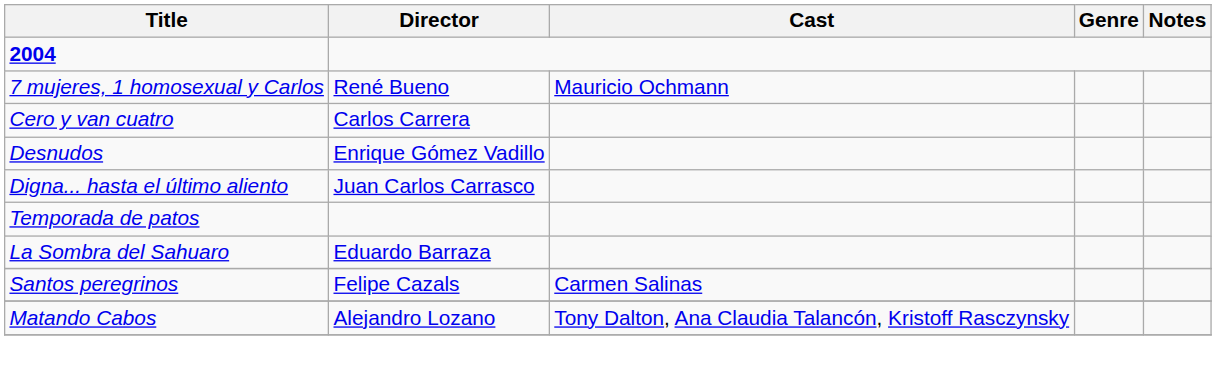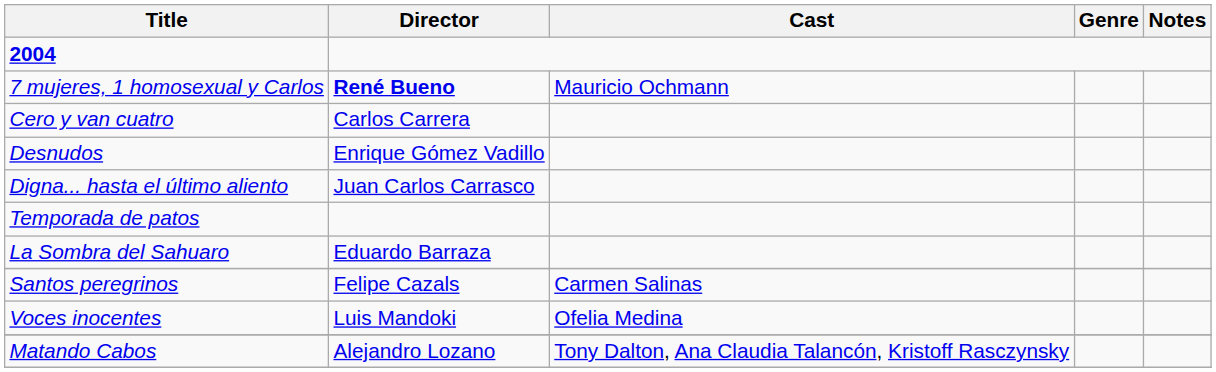 <table class="wikitable">
 <tr>
 <th>Title</th>
 <th>Director</th>
 <th>Cast</th>
 <th>Genre</th>
 <th>Notes</th>
 </tr>
 <tr>
 <td><strong><a href='#'>2004</a></strong></td>
 </tr>
 <tr>
 <td><em><a href='#'>7 mujeres, 1 homosexual y Carlos</a></em></td>
-<td><a href='#'>René Bueno</a></td>
+<td><strong><a href='#'>René Bueno</a></strong></td>
 <td><a href='#'>Mauricio Ochmann</a></td>
 <td></td>
 <td></td>
 </tr>
 <tr>
 <td><em><a href='#'>Cero y van cuatro</a></em></td>
 <td><a href='#'>Carlos Carrera</a></td>
 <td></td>
 <td></td>
 <td></td>
 </tr>
 <tr>
 <td><em><a href='#'>Desnudos</a></em></td>
 <td><a href='#'>Enrique Gómez Vadillo</a></td>
 <td></td>
 <td></td>
 <td></td>
 </tr>
 <tr>
 <td><em><a href='#'>Digna... hasta el último aliento</a></em></td>
 <td><a href='#'>Juan Carlos Carrasco</a></td>
 <td></td>
 <td></td>
 <td></td>
 </tr>
 <tr>
 <td><em><a href='#'>Temporada de patos</a></em></td>
 <td></td>
 <td></td>
 <td></td>
 </tr>
 <tr>
 <td><em><a href='#'>La Sombra del Sahuaro</a></em></td>
 <td><a href='#'>Eduardo Barraza</a></td>
 <td></td>
 <td></td>
 <td></td>
 </tr>
 <tr>
 </tr>
 <tr>
 <td><em><a href='#'>Santos peregrinos</a></em></td>
 <td><a href='#'>Felipe Cazals</a></td>
 <td><a href='#'>Carmen Salinas</a></td>
 <td></td>
 <td></td>
 </tr>
 <tr>
+<td><em><a href='#'>Voces inocentes</a></em></td>
+<td><a href='#'>Luis Mandoki</a></td>
+<td><a href='#'>Ofelia Medina</a></td>
+<td></td>
+<td></td>
+</tr>
+<tr>
 </tr>
 <tr>
 <td><em><a href='#'>Matando Cabos</a></em></td>
 <td><a href='#'>Alejandro Lozano</a></td>
 <td><a href='#'>Tony Dalton</a>, <a href='#'>Ana Claudia Talancón</a>, <a href='#'>Kristoff Rasczynsky</a></td>
 <td></td>
 <td></td>
 </tr>
 <tr>
 </tr>
 </table>
